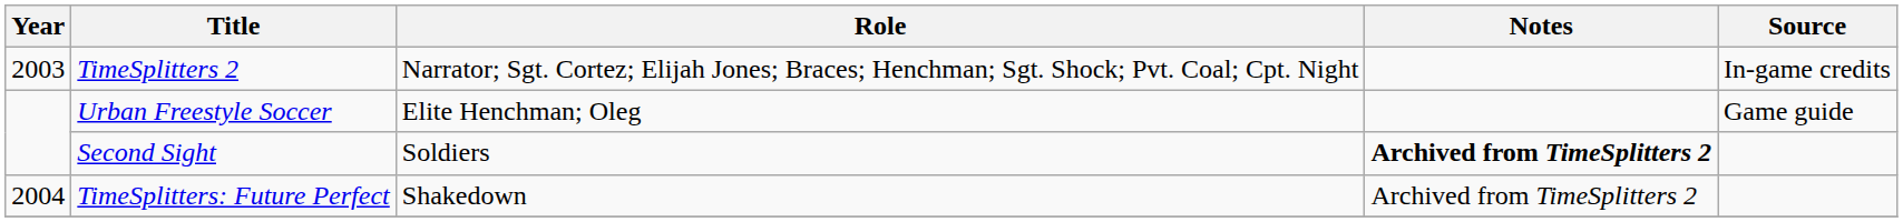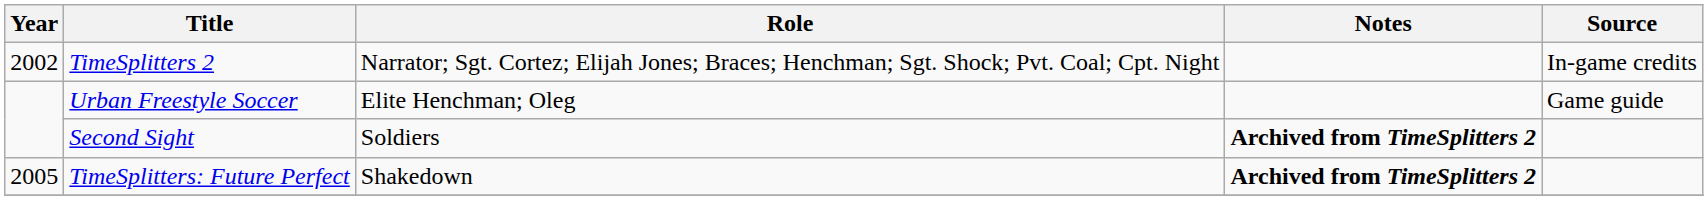 <table class="wikitable sortable plainrowheaders">
 <tr>
 <th>Year</th>
 <th>Title</th>
 <th>Role</th>
 <th class="unsortable">Notes</th>
 <th class="unsortable">Source</th>
 </tr>
 <tr>
-<td>2003</td>
+<td>2002</td>
 <td><em><a href='#'>TimeSplitters 2</a></em></td>
 <td>Narrator; Sgt. Cortez; Elijah Jones; Braces; Henchman; Sgt. Shock; Pvt. Coal; Cpt. Night</td>
 <td></td>
 <td>In-game credits</td>
 </tr>
 <tr>
 <td rowspan="2"></td>
 <td><em><a href='#'>Urban Freestyle Soccer</a></em></td>
 <td>Elite Henchman; Oleg</td>
 <td></td>
 <td>Game guide</td>
 </tr>
 <tr>
 <td><em><a href='#'>Second Sight</a></em></td>
 <td>Soldiers</td>
 <td><strong>Archived from <em>TimeSplitters 2</em></strong></td>
 <td></td>
 </tr>
 <tr>
-<td>2004</td>
+<td>2005</td>
 <td><em><a href='#'>TimeSplitters: Future Perfect</a></em></td>
 <td>Shakedown</td>
-<td>Archived from <em>TimeSplitters 2</em></td>
+<td><strong>Archived from <em>TimeSplitters 2</em></strong></td>
 <td></td>
 </tr>
 <tr>
 </tr>
 </table>
